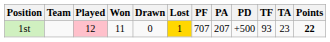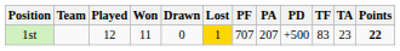 <table class="wikitable" style="text-align:center;">
 <tr>
 <th>Position</th>
 <th>Team</th>
 <th>Played</th>
 <th>Won</th>
 <th>Drawn</th>
 <th>Lost</th>
 <th>PF</th>
 <th>PA</th>
 <th>PD</th>
 <th>TF</th>
 <th>TA</th>
 <th>Points</th>
 </tr>
 <tr>
 <td style="background:#D0F0C0;">1st</td>
 <td align=left></td>
-<td style="background: pink;">12</td>
+<td>12</td>
 <td>11</td>
 <td>0</td>
 <td style="background: gold;">1</td>
 <td>707</td>
 <td>207</td>
 <td>+500</td>
-<td>93</td>
+<td>83</td>
 <td>23</td>
 <td><strong>22</strong></td>
 </tr>
 </table>
